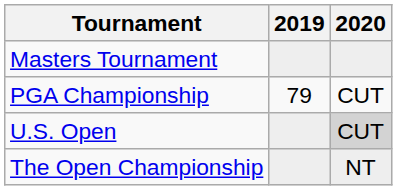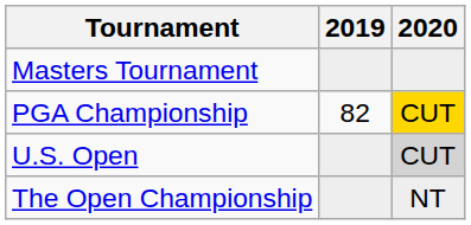 <table class="wikitable" style="font-size:95%;text-align:center;">
 <tr>
 <th>Tournament</th>
 <th>2019</th>
 <th>2020</th>
 </tr>
 <tr>
 <td align=left><a href='#'>Masters Tournament</a></td>
 <td style="background:#eeeeee;"></td>
 <td style="background:#eeeeee;"></td>
 </tr>
 <tr>
 <td align=left><a href='#'>PGA Championship</a></td>
-<td>79</td>
-<td>CUT</td>
+<td>82</td>
+<td style="background: gold;">CUT</td>
 </tr>
 <tr>
 <td align=left><a href='#'>U.S. Open</a></td>
 <td style="background:#eeeeee;"></td>
 <td style="background: lightgrey;">CUT</td>
 </tr>
 <tr>
 <td align=left><a href='#'>The Open Championship</a></td>
 <td style="background:#eeeeee;"></td>
 <td style="background:#eeeeee;">NT</td>
 </tr>
 </table>
